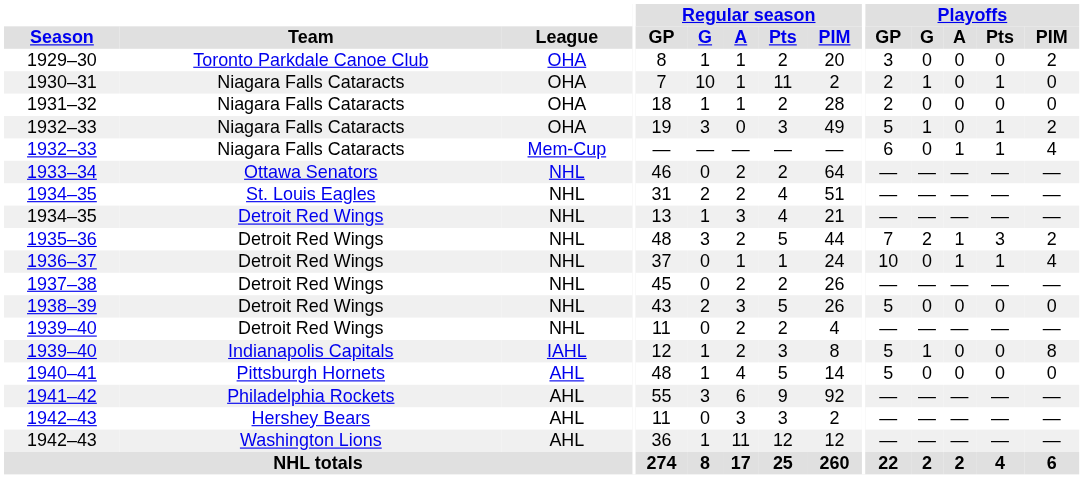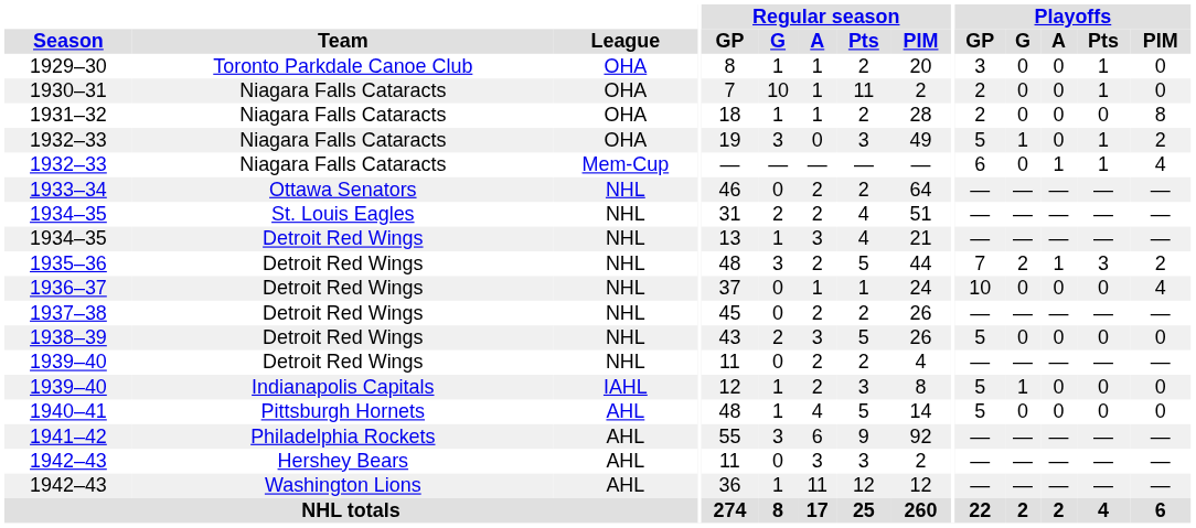 <table border="0" cellpadding="1" cellspacing="0" style="text-align:center; width:60em">
 <tr bgcolor="#e0e0e0">
 <th colspan="3" bgcolor="#ffffff"></th>
 <th rowspan="100" bgcolor="#ffffff"></th>
 <th colspan="5"><a href='#'>Regular season</a></th>
 <th rowspan="100" bgcolor="#ffffff"></th>
 <th colspan="5"><a href='#'>Playoffs</a></th>
 </tr>
 <tr bgcolor="#e0e0e0">
 <th><a href='#'>Season</a></th>
 <th>Team</th>
 <th>League</th>
 <th>GP</th>
 <th><a href='#'>G</a></th>
 <th><a href='#'>A</a></th>
 <th><a href='#'>Pts</a></th>
 <th><a href='#'>PIM</a></th>
 <th>GP</th>
 <th>G</th>
 <th>A</th>
 <th>Pts</th>
 <th>PIM</th>
 </tr>
 <tr>
 <td>1929–30</td>
 <td><a href='#'>Toronto Parkdale Canoe Club</a></td>
 <td><a href='#'>OHA</a></td>
 <td>8</td>
 <td>1</td>
 <td>1</td>
 <td>2</td>
 <td>20</td>
 <td>3</td>
 <td>0</td>
 <td>0</td>
+<td>1</td>
 <td>0</td>
-<td>2</td>
 </tr>
 <tr bgcolor="#f0f0f0">
 <td>1930–31</td>
 <td>Niagara Falls Cataracts</td>
 <td>OHA</td>
 <td>7</td>
 <td>10</td>
 <td>1</td>
 <td>11</td>
 <td>2</td>
 <td>2</td>
-<td>1</td>
+<td>0</td>
 <td>0</td>
 <td>1</td>
 <td>0</td>
 </tr>
 <tr>
 <td>1931–32</td>
 <td>Niagara Falls Cataracts</td>
 <td>OHA</td>
 <td>18</td>
 <td>1</td>
 <td>1</td>
 <td>2</td>
 <td>28</td>
 <td>2</td>
 <td>0</td>
 <td>0</td>
 <td>0</td>
-<td>0</td>
+<td>8</td>
 </tr>
 <tr bgcolor="#f0f0f0">
 <td>1932–33</td>
 <td>Niagara Falls Cataracts</td>
 <td>OHA</td>
 <td>19</td>
 <td>3</td>
 <td>0</td>
 <td>3</td>
 <td>49</td>
 <td>5</td>
 <td>1</td>
 <td>0</td>
 <td>1</td>
 <td>2</td>
 </tr>
 <tr>
 <td><a href='#'>1932–33</a></td>
 <td>Niagara Falls Cataracts</td>
 <td><a href='#'>Mem-Cup</a></td>
 <td>—</td>
 <td>—</td>
 <td>—</td>
 <td>—</td>
 <td>—</td>
 <td>6</td>
 <td>0</td>
 <td>1</td>
 <td>1</td>
 <td>4</td>
 </tr>
 <tr bgcolor="#f0f0f0">
 <td><a href='#'>1933–34</a></td>
 <td><a href='#'>Ottawa Senators</a></td>
 <td><a href='#'>NHL</a></td>
 <td>46</td>
 <td>0</td>
 <td>2</td>
 <td>2</td>
 <td>64</td>
 <td>—</td>
 <td>—</td>
 <td>—</td>
 <td>—</td>
 <td>—</td>
 </tr>
 <tr>
 <td><a href='#'>1934–35</a></td>
 <td><a href='#'>St. Louis Eagles</a></td>
 <td>NHL</td>
 <td>31</td>
 <td>2</td>
 <td>2</td>
 <td>4</td>
 <td>51</td>
 <td>—</td>
 <td>—</td>
 <td>—</td>
 <td>—</td>
 <td>—</td>
 </tr>
 <tr bgcolor="#f0f0f0">
 <td>1934–35</td>
 <td><a href='#'>Detroit Red Wings</a></td>
 <td>NHL</td>
 <td>13</td>
 <td>1</td>
 <td>3</td>
 <td>4</td>
 <td>21</td>
 <td>—</td>
 <td>—</td>
 <td>—</td>
 <td>—</td>
 <td>—</td>
 </tr>
 <tr>
 <td><a href='#'>1935–36</a></td>
 <td>Detroit Red Wings</td>
 <td>NHL</td>
 <td>48</td>
 <td>3</td>
 <td>2</td>
 <td>5</td>
 <td>44</td>
 <td>7</td>
 <td>2</td>
 <td>1</td>
 <td>3</td>
 <td>2</td>
 </tr>
 <tr bgcolor="#f0f0f0">
 <td><a href='#'>1936–37</a></td>
 <td>Detroit Red Wings</td>
 <td>NHL</td>
 <td>37</td>
 <td>0</td>
 <td>1</td>
 <td>1</td>
 <td>24</td>
 <td>10</td>
 <td>0</td>
-<td>1</td>
-<td>1</td>
+<td>0</td>
+<td>0</td>
 <td>4</td>
 </tr>
 <tr>
 <td><a href='#'>1937–38</a></td>
 <td>Detroit Red Wings</td>
 <td>NHL</td>
 <td>45</td>
 <td>0</td>
 <td>2</td>
 <td>2</td>
 <td>26</td>
 <td>—</td>
 <td>—</td>
 <td>—</td>
 <td>—</td>
 <td>—</td>
 </tr>
 <tr bgcolor="#f0f0f0">
 <td><a href='#'>1938–39</a></td>
 <td>Detroit Red Wings</td>
 <td>NHL</td>
 <td>43</td>
 <td>2</td>
 <td>3</td>
 <td>5</td>
 <td>26</td>
 <td>5</td>
 <td>0</td>
 <td>0</td>
 <td>0</td>
 <td>0</td>
 </tr>
 <tr>
 <td><a href='#'>1939–40</a></td>
 <td>Detroit Red Wings</td>
 <td>NHL</td>
 <td>11</td>
 <td>0</td>
 <td>2</td>
 <td>2</td>
 <td>4</td>
 <td>—</td>
 <td>—</td>
 <td>—</td>
 <td>—</td>
 <td>—</td>
 </tr>
 <tr bgcolor="#f0f0f0">
 <td><a href='#'>1939–40</a></td>
 <td><a href='#'>Indianapolis Capitals</a></td>
 <td><a href='#'>IAHL</a></td>
 <td>12</td>
 <td>1</td>
 <td>2</td>
 <td>3</td>
 <td>8</td>
 <td>5</td>
 <td>1</td>
 <td>0</td>
 <td>0</td>
-<td>8</td>
+<td>0</td>
 </tr>
 <tr>
 <td><a href='#'>1940–41</a></td>
 <td><a href='#'>Pittsburgh Hornets</a></td>
 <td><a href='#'>AHL</a></td>
 <td>48</td>
 <td>1</td>
 <td>4</td>
 <td>5</td>
 <td>14</td>
 <td>5</td>
 <td>0</td>
 <td>0</td>
 <td>0</td>
 <td>0</td>
 </tr>
 <tr bgcolor="#f0f0f0">
 <td><a href='#'>1941–42</a></td>
 <td><a href='#'>Philadelphia Rockets</a></td>
 <td>AHL</td>
 <td>55</td>
 <td>3</td>
 <td>6</td>
 <td>9</td>
 <td>92</td>
 <td>—</td>
 <td>—</td>
 <td>—</td>
 <td>—</td>
 <td>—</td>
 </tr>
 <tr>
 <td><a href='#'>1942–43</a></td>
 <td><a href='#'>Hershey Bears</a></td>
 <td>AHL</td>
 <td>11</td>
 <td>0</td>
 <td>3</td>
 <td>3</td>
 <td>2</td>
 <td>—</td>
 <td>—</td>
 <td>—</td>
 <td>—</td>
 <td>—</td>
 </tr>
 <tr bgcolor="#f0f0f0">
 <td>1942–43</td>
 <td><a href='#'>Washington Lions</a></td>
 <td>AHL</td>
 <td>36</td>
 <td>1</td>
 <td>11</td>
 <td>12</td>
 <td>12</td>
 <td>—</td>
 <td>—</td>
 <td>—</td>
 <td>—</td>
 <td>—</td>
 </tr>
 <tr bgcolor="#e0e0e0">
 <th colspan="3">NHL totals</th>
 <th>274</th>
 <th>8</th>
 <th>17</th>
 <th>25</th>
 <th>260</th>
 <th>22</th>
 <th>2</th>
 <th>2</th>
 <th>4</th>
 <th>6</th>
 </tr>
 </table>
